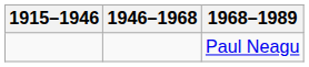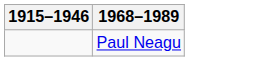 <table class="wikitable sortable">
 <tr>
 <th>1915–1946</th>
-<th>1946–1968</th>
 <th>1968–1989</th>
 </tr>
 <tr>
 <td></td>
-<td></td>
 <td><a href='#'>Paul Neagu</a></td>
 </tr>
 </table>
